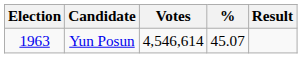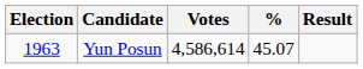 <table class="wikitable" style="text-align:center">
 <tr>
 <th>Election</th>
 <th>Candidate</th>
 <th>Votes</th>
 <th>%</th>
 <th>Result</th>
 </tr>
 <tr>
 <td><a href='#'>1963</a></td>
 <td><a href='#'>Yun Posun</a></td>
-<td>4,546,614</td>
+<td>4,586,614</td>
 <td>45.07</td>
 <td></td>
 </tr>
 </table>
